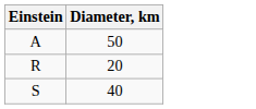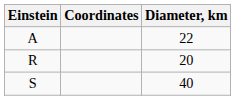 <table class="wikitable sortable" style="text-align:center">
 <tr>
 <th>Einstein</th>
+<th class="unsortable">Coordinates</th>
 <th>Diameter, km</th>
 </tr>
 <tr>
 <td>A</td>
-<td>50</td>
+<td></td>
+<td>22</td>
 </tr>
 <tr>
 <td>R</td>
+<td></td>
 <td>20</td>
 </tr>
 <tr>
 <td>S</td>
+<td></td>
 <td>40</td>
 </tr>
 </table>
